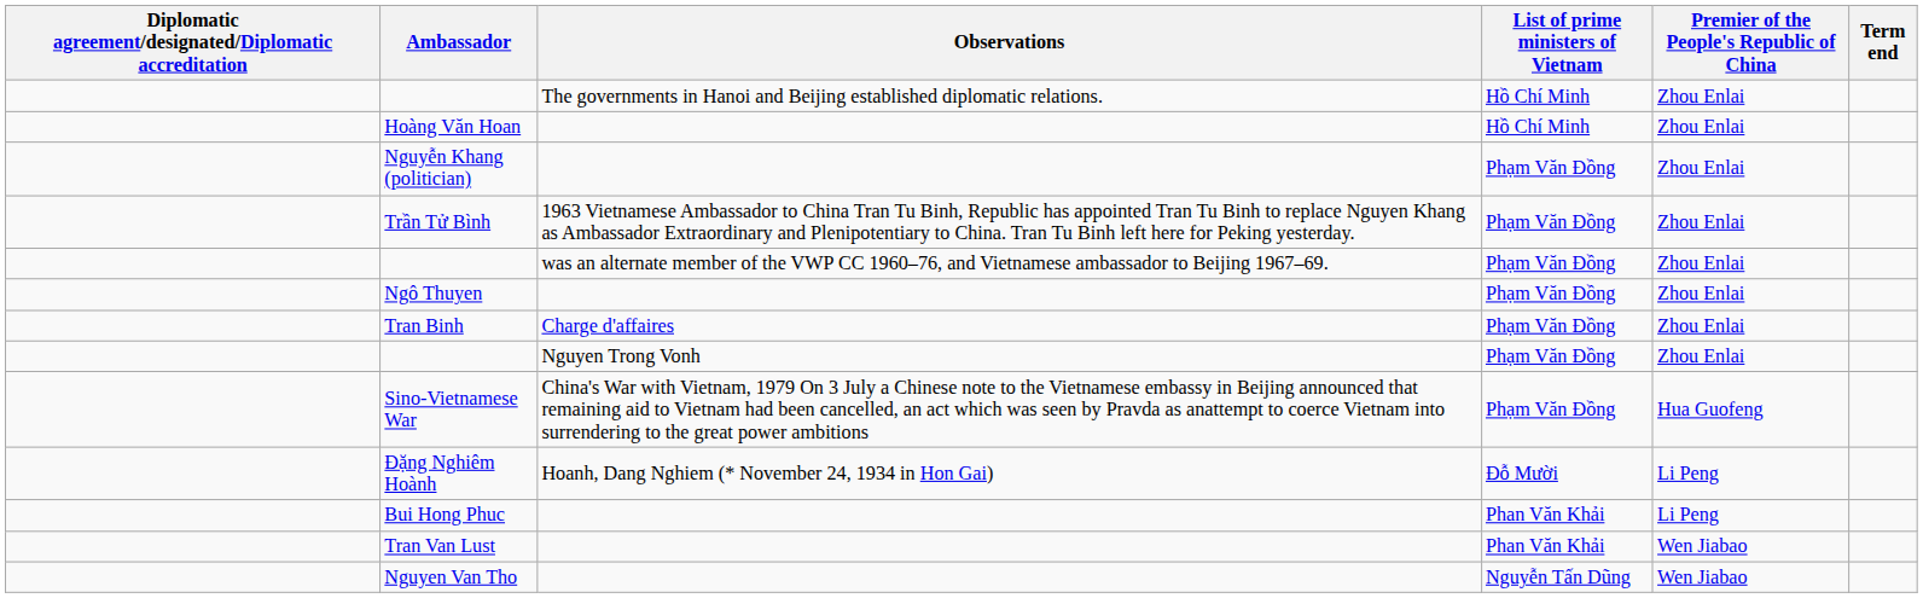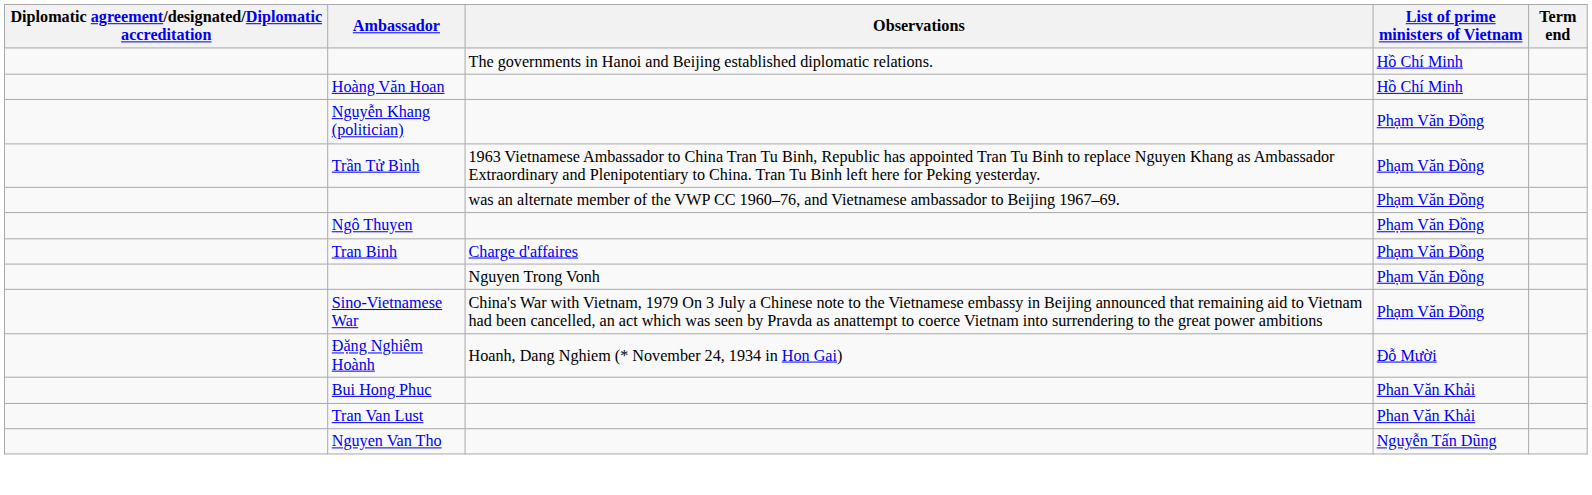 <table class="wikitable sortable">
 <tr>
 <th>Diplomatic <a href='#'>agreement</a>/designated/<a href='#'>Diplomatic accreditation</a></th>
 <th><a href='#'>Ambassador</a></th>
 <th>Observations</th>
 <th><a href='#'>List of prime ministers of Vietnam</a></th>
-<th><a href='#'>Premier of the People's Republic of China</a></th>
 <th>Term end</th>
 </tr>
 <tr>
 <td></td>
 <td></td>
 <td>The governments in Hanoi and Beijing established diplomatic relations.</td>
 <td><a href='#'>Hồ Chí Minh</a></td>
-<td><a href='#'>Zhou Enlai</a></td>
 <td></td>
 </tr>
 <tr>
 <td></td>
 <td><a href='#'>Hoàng Văn Hoan</a></td>
 <td></td>
 <td><a href='#'>Hồ Chí Minh</a></td>
-<td><a href='#'>Zhou Enlai</a></td>
 <td></td>
 </tr>
 <tr>
 <td></td>
 <td><a href='#'>Nguyễn Khang (politician)</a></td>
 <td></td>
 <td><a href='#'>Phạm Văn Đồng</a></td>
-<td><a href='#'>Zhou Enlai</a></td>
 <td></td>
 </tr>
 <tr>
 <td></td>
 <td><a href='#'>Trần Tử Bình</a></td>
 <td>1963 Vietnamese Ambassador to China Tran Tu Binh, Republic has appointed Tran Tu Binh to replace Nguyen Khang as Ambassador Extraordinary and Plenipotentiary to China. Tran Tu Binh left here for Peking yesterday.</td>
 <td><a href='#'>Phạm Văn Đồng</a></td>
-<td><a href='#'>Zhou Enlai</a></td>
 <td></td>
 </tr>
 <tr>
 <td></td>
 <td></td>
 <td>was an alternate member of the VWP CC 1960–76, and Vietnamese ambassador to Beijing 1967–69.</td>
 <td><a href='#'>Phạm Văn Đồng</a></td>
-<td><a href='#'>Zhou Enlai</a></td>
 <td></td>
 </tr>
 <tr>
 <td></td>
 <td><a href='#'>Ngô Thuyen</a></td>
 <td></td>
 <td><a href='#'>Phạm Văn Đồng</a></td>
-<td><a href='#'>Zhou Enlai</a></td>
 <td></td>
 </tr>
 <tr>
 <td></td>
 <td><a href='#'>Tran Binh</a></td>
 <td><a href='#'>Charge d'affaires</a></td>
 <td><a href='#'>Phạm Văn Đồng</a></td>
-<td><a href='#'>Zhou Enlai</a></td>
 <td></td>
 </tr>
 <tr>
 <td></td>
 <td></td>
 <td>Nguyen Trong Vonh</td>
 <td><a href='#'>Phạm Văn Đồng</a></td>
-<td><a href='#'>Zhou Enlai</a></td>
 <td></td>
 </tr>
 <tr>
 <td></td>
 <td><a href='#'>Sino-Vietnamese War</a></td>
 <td>China's War with Vietnam, 1979 On 3 July a Chinese note to the Vietnamese embassy in Beijing announced that remaining aid to Vietnam had been cancelled, an act which was seen by Pravda as anattempt to coerce Vietnam into surrendering to the great power ambitions</td>
 <td><a href='#'>Phạm Văn Đồng</a></td>
-<td><a href='#'>Hua Guofeng</a></td>
 <td></td>
 </tr>
 <tr>
 <td></td>
 <td><a href='#'>Đặng Nghiêm Hoành</a></td>
 <td>Hoanh, Dang Nghiem (* November 24, 1934 in <a href='#'>Hon Gai</a>)</td>
 <td><a href='#'>Đỗ Mười</a></td>
-<td><a href='#'>Li Peng</a></td>
 <td></td>
 </tr>
 <tr>
 <td></td>
 <td><a href='#'>Bui Hong Phuc</a></td>
 <td></td>
 <td><a href='#'>Phan Văn Khải</a></td>
-<td><a href='#'>Li Peng</a></td>
 <td></td>
 </tr>
 <tr>
 <td></td>
 <td><a href='#'>Tran Van Lust</a></td>
 <td></td>
 <td><a href='#'>Phan Văn Khải</a></td>
-<td><a href='#'>Wen Jiabao</a></td>
 <td></td>
 </tr>
 <tr>
 <td></td>
 <td><a href='#'>Nguyen Van Tho</a></td>
 <td></td>
 <td><a href='#'>Nguyễn Tấn Dũng</a></td>
-<td><a href='#'>Wen Jiabao</a></td>
 <td></td>
 </tr>
 </table>
